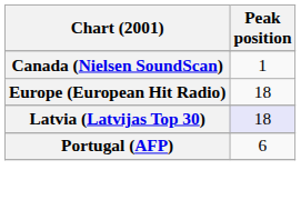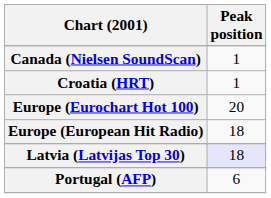 <table class="wikitable sortable plainrowheaders" style="text-align:center">
 <tr>
 <th scope="col">Chart (2001)</th>
 <th scope="col">Peak<br>position</th>
 </tr>
 <tr>
 </tr>
 <tr>
 </tr>
 <tr>
 </tr>
 <tr>
 </tr>
 <tr>
 </tr>
 <tr>
 <th scope="row">Canada (<a href='#'>Nielsen SoundScan</a>)<br></th>
 <td>1</td>
+</tr>
+<tr>
+<th scope="row">Croatia (<a href='#'>HRT</a>)</th>
+<td>1</td>
+</tr>
+<tr>
+<th scope="row">Europe (<a href='#'>Eurochart Hot 100</a>)</th>
+<td>20</td>
 </tr>
 <tr>
 <th scope="row">Europe (European Hit Radio)</th>
 <td>18</td>
 </tr>
 <tr>
 </tr>
 <tr>
 </tr>
 <tr>
 </tr>
 <tr>
 <th scope="row">Latvia (<a href='#'>Latvijas Top 30</a>)</th>
 <td style="background: lavender;">18</td>
 </tr>
 <tr>
 </tr>
 <tr>
 </tr>
 <tr>
 </tr>
 <tr>
 </tr>
 <tr>
 <th scope="row">Portugal (<a href='#'>AFP</a>)</th>
 <td>6</td>
 </tr>
 <tr>
 </tr>
 <tr>
 </tr>
 <tr>
 </tr>
 <tr>
 </tr>
 <tr>
 </tr>
 <tr>
 </tr>
 <tr>
 </tr>
 <tr>
 </tr>
 <tr>
 </tr>
 </table>
